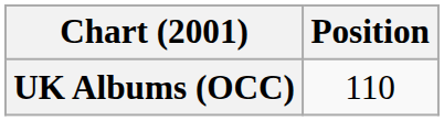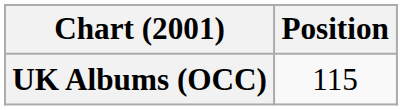 <table class="wikitable plainrowheaders" style="text-align:center;">
 <tr>
 <th>Chart (2001)</th>
 <th>Position</th>
 </tr>
 <tr>
 <th scope="row">UK Albums (OCC)</th>
-<td>110</td>
+<td>115</td>
 </tr>
 </table>
